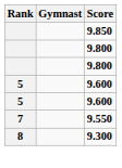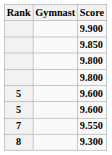 <table class="wikitable sortable">
 <tr>
 <th scope="col">Rank</th>
 <th scope="col">Gymnast</th>
 <th scope="col">Score</th>
+</tr>
+<tr>
+<th scope="row"></th>
+<td></td>
+<td><strong>9.900</strong></td>
 </tr>
 <tr>
 <th scope="row"></th>
 <td></td>
 <td><strong>9.850</strong></td>
 </tr>
 <tr>
 <th scope="row"></th>
 <td></td>
 <td><strong>9.800</strong></td>
 </tr>
 <tr>
 <th scope="row"></th>
 <td></td>
 <td><strong>9.800</strong></td>
 </tr>
 <tr>
 <th scope="row">5</th>
 <td></td>
 <td><strong>9.600</strong></td>
 </tr>
 <tr>
 <th scope="row">5</th>
 <td></td>
 <td><strong>9.600</strong></td>
 </tr>
 <tr>
 <th scope="row">7</th>
 <td></td>
 <td><strong>9.550</strong></td>
 </tr>
 <tr>
 <th scope="row">8</th>
 <td></td>
 <td><strong>9.300</strong></td>
 </tr>
 </table>
